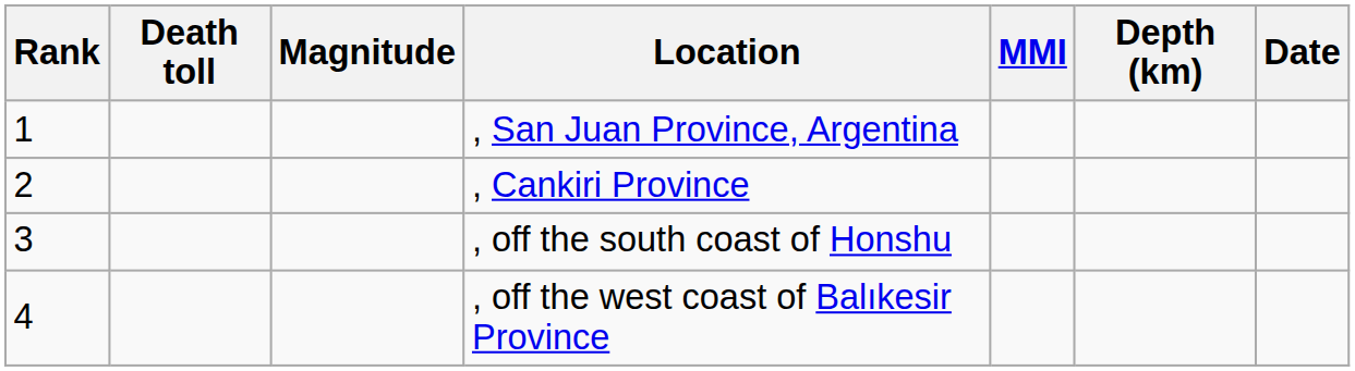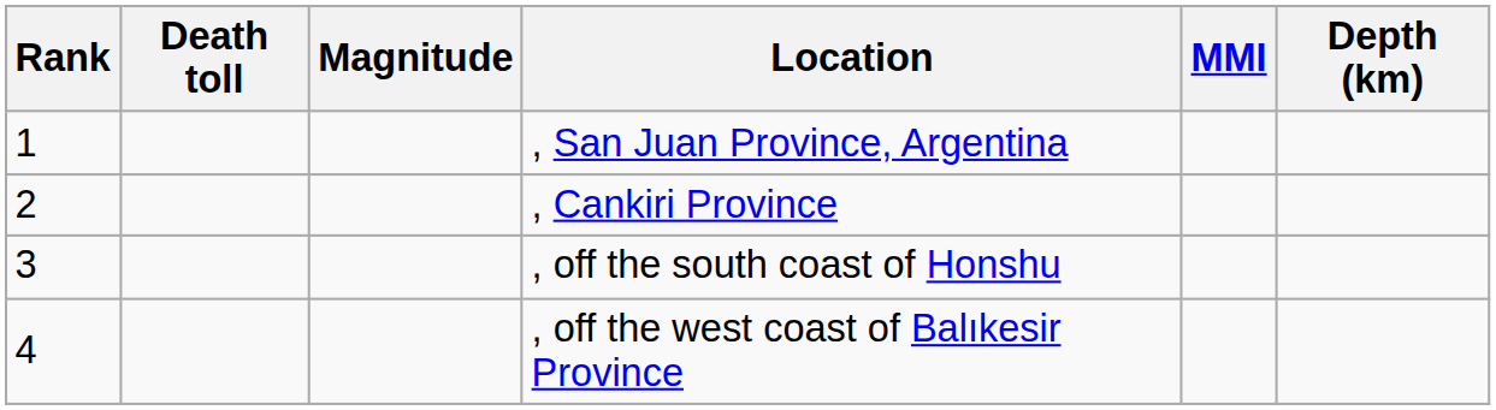 <table class="sortable wikitable" style="font-size:100%;">
 <tr>
 <th>Rank</th>
 <th>Death toll</th>
 <th>Magnitude</th>
 <th>Location</th>
 <th><a href='#'>MMI</a></th>
 <th>Depth (km)</th>
-<th>Date</th>
 </tr>
 <tr>
 <td>1</td>
 <td></td>
 <td></td>
 <td>, <a href='#'>San Juan Province, Argentina</a></td>
-<td></td>
 <td></td>
 <td></td>
 </tr>
 <tr>
 <td>2</td>
 <td></td>
 <td></td>
 <td>, <a href='#'>Cankiri Province</a></td>
 <td></td>
 <td></td>
-<td></td>
 </tr>
 <tr>
 <td>3</td>
 <td></td>
 <td></td>
 <td>, off the south coast of <a href='#'>Honshu</a></td>
-<td></td>
 <td></td>
 <td></td>
 </tr>
 <tr>
 <td>4</td>
 <td></td>
 <td></td>
 <td>, off the west coast of <a href='#'>Balıkesir Province</a></td>
 <td></td>
 <td></td>
-<td></td>
 </tr>
 </table>
